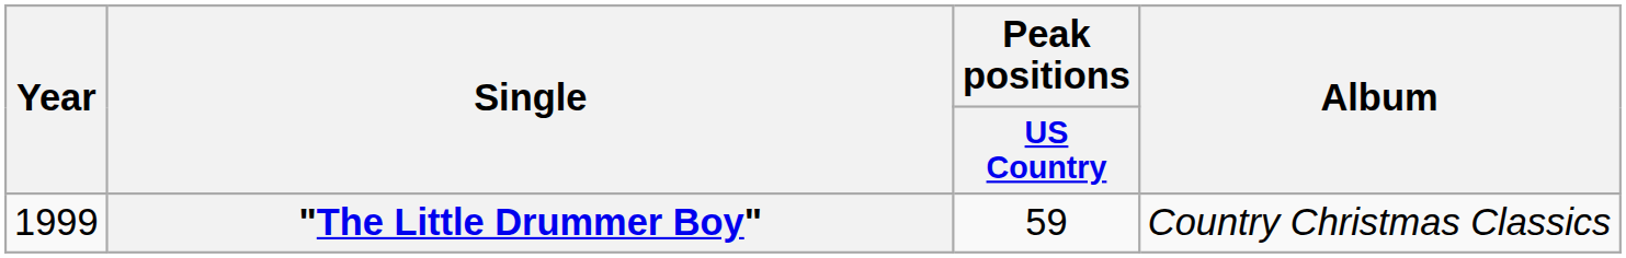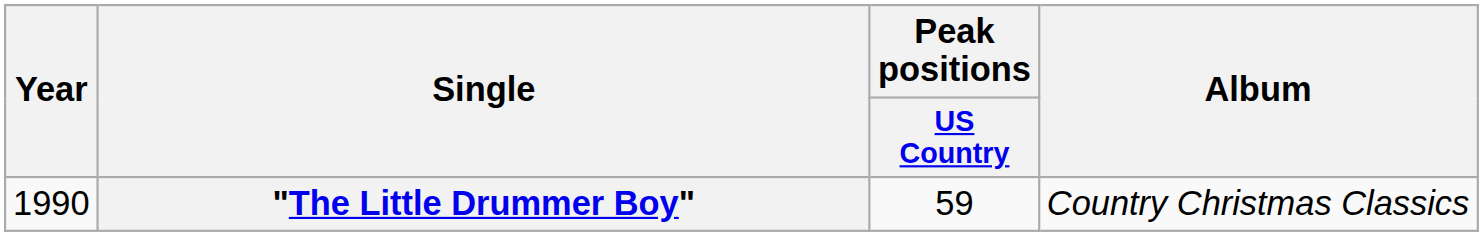 <table class="wikitable plainrowheaders" style="text-align:center;">
 <tr>
 <th rowspan="2">Year</th>
 <th rowspan="2" style="width:22em;">Single</th>
 <th>Peak positions</th>
 <th rowspan="2">Album</th>
 </tr>
 <tr style="font-size:smaller;">
 <th width="65"><a href='#'>US Country</a><br></th>
 </tr>
 <tr>
-<td>1999</td>
+<td>1990</td>
 <th scope="row">"<a href='#'>The Little Drummer Boy</a>"</th>
 <td>59</td>
 <td align="left"><em>Country Christmas Classics</em></td>
 </tr>
 </table>
